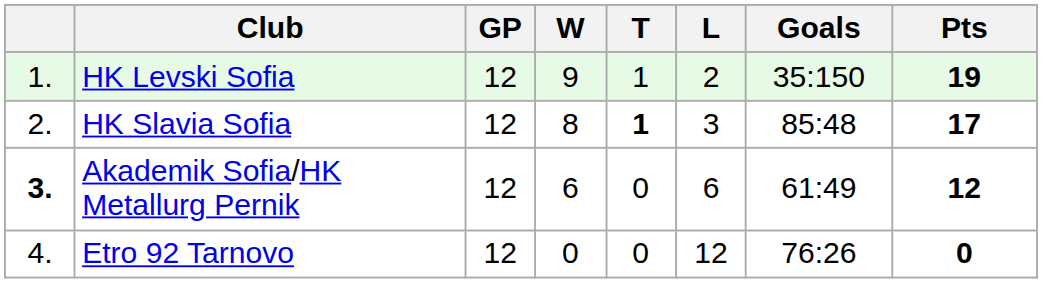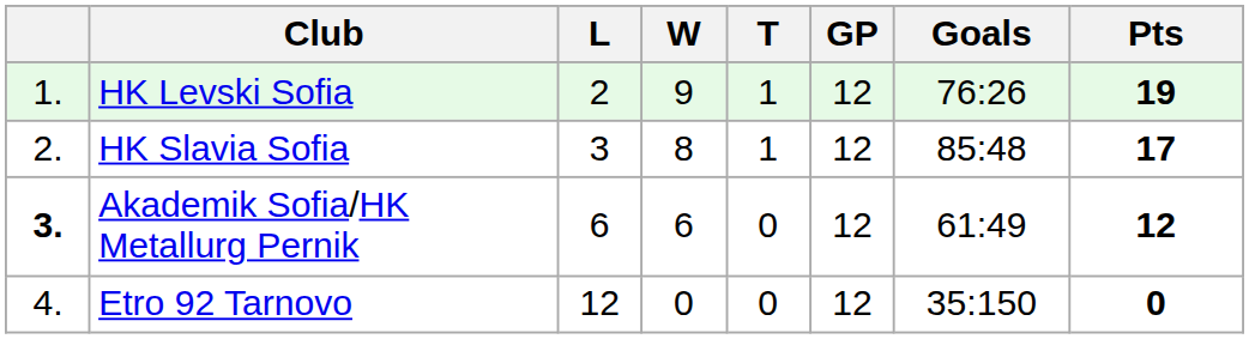 <table class="wikitable">
 <tr>
 <th width="30"></th>
 <th width="200">Club</th>
-<th width="30">GP</th>
+<th width="30">L</th>
 <th width="30">W</th>
 <th width="30">T</th>
-<th width="30">L</th>
+<th width="30">GP</th>
 <th width="70">Goals</th>
 <th width="70">Pts</th>
 </tr>
 <tr bgcolor="#e6fae6" align="center">
 <td>1.</td>
 <td align="left"><a href='#'>HK Levski Sofia</a></td>
-<td>12</td>
+<td>2</td>
 <td>9</td>
 <td>1</td>
-<td>2</td>
-<td>35:150</td>
+<td>12</td>
+<td>76:26</td>
 <td><strong>19</strong></td>
 </tr>
 <tr bgcolor="#FFFFFF" align="center">
 <td>2.</td>
 <td align="left"><a href='#'>HK Slavia Sofia</a></td>
+<td>3</td>
+<td>8</td>
+<td>1</td>
 <td>12</td>
-<td>8</td>
-<td><strong>1</strong></td>
-<td>3</td>
 <td>85:48</td>
 <td><strong>17</strong></td>
 </tr>
 <tr bgcolor="#FFFFFF" align="center">
 <td><strong>3.</strong></td>
 <td align="left"><a href='#'>Akademik Sofia</a>/<a href='#'>HK Metallurg Pernik</a></td>
-<td>12</td>
+<td>6</td>
 <td>6</td>
 <td>0</td>
-<td>6</td>
+<td>12</td>
 <td>61:49</td>
 <td><strong>12</strong></td>
 </tr>
 <tr bgcolor="#FFFFFF" align="center">
 <td>4.</td>
 <td align="left"><a href='#'>Etro 92 Tarnovo</a></td>
 <td>12</td>
 <td>0</td>
 <td>0</td>
 <td>12</td>
-<td>76:26</td>
+<td>35:150</td>
 <td><strong>0</strong></td>
 </tr>
 </table>
